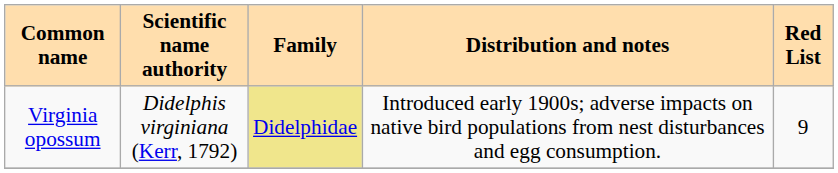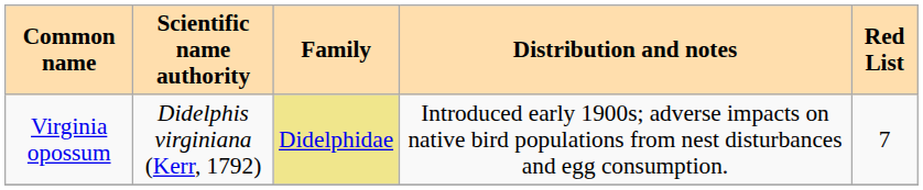 <table class="sortable wikitable" style="margin:1em auto; text-align:center;">
 <tr>
 <th style="background-color:#FFDEAD;">Common name</th>
 <th style="background-color:#FFDEAD;">Scientific name<br>authority</th>
 <th style="background-color:#FFDEAD;">Family</th>
 <th style="background-color:#FFDEAD;" class="unsortable">Distribution and notes</th>
 <th style="background-color:#FFDEAD;">Red List</th>
 </tr>
 <tr --->
 <td><a href='#'>Virginia opossum</a><br></td>
 <td><em>Didelphis virginiana</em><br>(<a href='#'>Kerr</a>, 1792)</td>
 <td style="background: khaki;"><a href='#'>Didelphidae</a></td>
 <td>Introduced early 1900s; adverse impacts on native bird populations from nest disturbances and egg consumption.</td>
-<td><div>9</div></td>
+<td><div>7</div></td>
 </tr>
 <tr --->
 </tr>
 </table>
